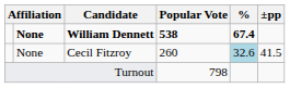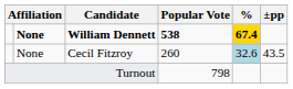 <table class="wikitable col4right col5right">
 <tr>
 <th colspan="2">Affiliation</th>
 <th>Candidate</th>
 <th>Popular Vote</th>
 <th>%</th>
 <th>±pp</th>
 </tr>
 <tr>
 <td></td>
 <td><strong>None</strong></td>
 <td><strong>William Dennett</strong></td>
 <td><strong>538</strong></td>
-<td><strong>67.4</strong></td>
+<td style="background: gold;"><strong>67.4</strong></td>
 <td></td>
 </tr>
 <tr>
 <td></td>
 <td>None</td>
 <td>Cecil Fitzroy</td>
 <td>260</td>
 <td style="background: lightblue;">32.6</td>
-<td>41.5</td>
+<td>43.5</td>
 </tr>
 <tr>
 <td colspan="3" style="text-align:right;background-color:#eaecf0">Turnout</td>
 <td style="text-align:right">798</td>
 <td></td>
 <td></td>
 </tr>
 </table>
